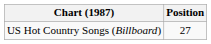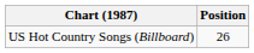 <table class="wikitable">
 <tr>
 <th>Chart (1987)</th>
 <th>Position</th>
 </tr>
 <tr>
 <td>US Hot Country Songs (<em>Billboard</em>)</td>
-<td align="center">27</td>
+<td align="center">26</td>
 </tr>
 </table>
